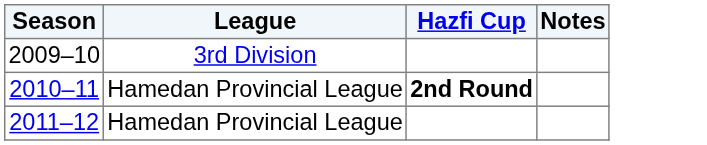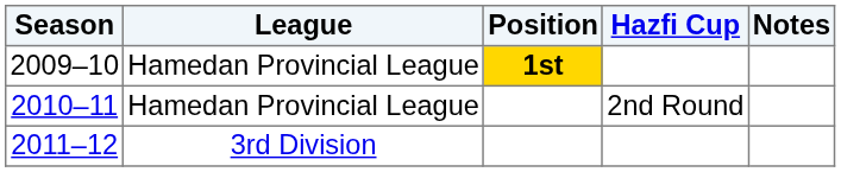 <table border="1" cellpadding="2" style="border-collapse:collapse; text-align:center; font-size:normal;">
 <tr style="background:#f0f6fa;">
 <th>Season</th>
 <th>League</th>
+<th>Position</th>
 <th><a href='#'>Hazfi Cup</a></th>
 <th>Notes</th>
 </tr>
 <tr>
 <td>2009–10</td>
-<td><a href='#'>3rd Division</a></td>
+<td>Hamedan Provincial League</td>
+<td bgcolor=gold><strong>1st</strong></td>
 <td></td>
 <td></td>
 </tr>
 <tr>
 <td><a href='#'>2010–11</a></td>
 <td>Hamedan Provincial League</td>
-<td><strong>2nd Round</strong></td>
+<td></td>
+<td>2nd Round</td>
 <td></td>
 </tr>
 <tr>
 <td><a href='#'>2011–12</a></td>
-<td>Hamedan Provincial League</td>
+<td><a href='#'>3rd Division</a></td>
+<td></td>
 <td></td>
 <td></td>
 </tr>
 </table>
